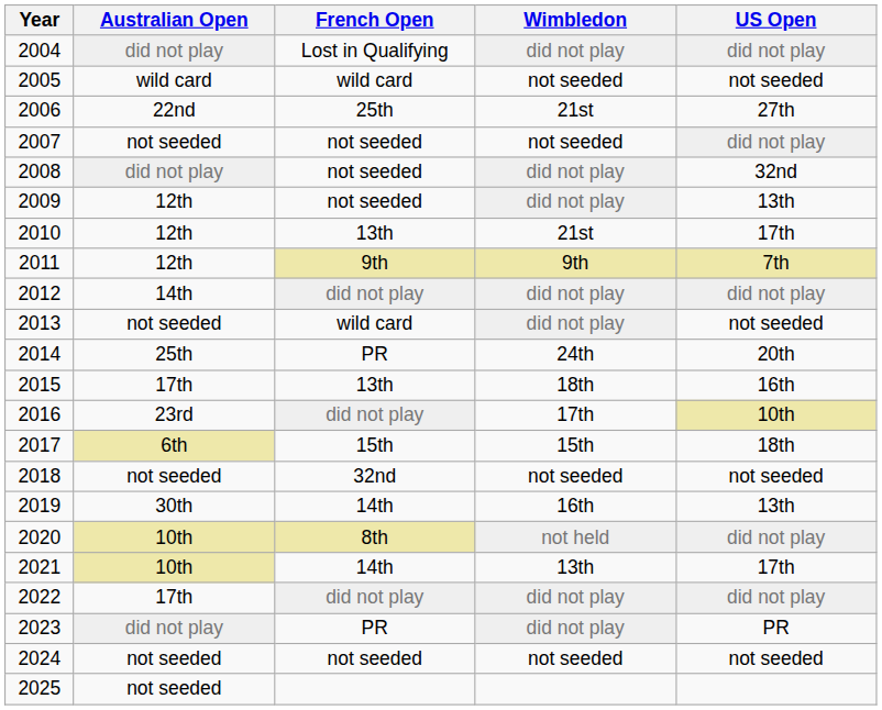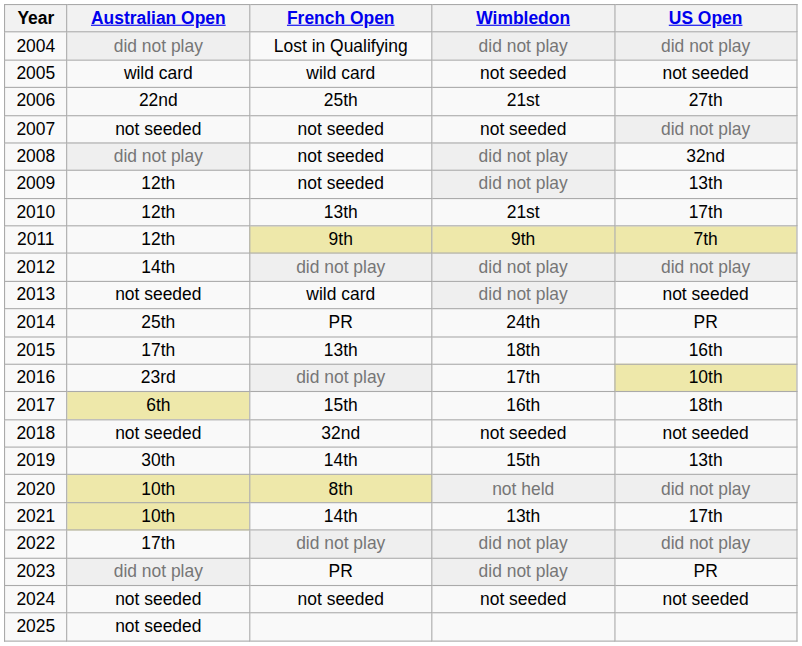 <table class="wikitable" style=text-align:center>
 <tr>
 <th width="50">Year</th>
 <th width="160"><a href='#'>Australian Open</a></th>
 <th width="160"><a href='#'>French Open</a></th>
 <th width="160"><a href='#'>Wimbledon</a></th>
 <th width="160"><a href='#'>US Open</a></th>
 </tr>
 <tr>
 <td>2004</td>
 <td bgcolor=efefef style=color:#767676>did not play</td>
 <td>Lost in Qualifying</td>
 <td bgcolor=efefef style=color:#767676>did not play</td>
 <td bgcolor=efefef style=color:#767676>did not play</td>
 </tr>
 <tr>
 <td>2005</td>
 <td>wild card</td>
 <td>wild card</td>
 <td>not seeded</td>
 <td>not seeded</td>
 </tr>
 <tr>
 <td>2006</td>
 <td>22nd</td>
 <td>25th</td>
 <td>21st</td>
 <td>27th</td>
 </tr>
 <tr>
 <td>2007</td>
 <td>not seeded</td>
 <td>not seeded</td>
 <td>not seeded</td>
 <td bgcolor=efefef style=color:#767676>did not play</td>
 </tr>
 <tr>
 <td>2008</td>
 <td bgcolor=efefef style=color:#767676>did not play</td>
 <td>not seeded</td>
 <td bgcolor=efefef style=color:#767676>did not play</td>
 <td>32nd</td>
 </tr>
 <tr>
 <td>2009</td>
 <td>12th</td>
 <td>not seeded</td>
 <td bgcolor=efefef style=color:#767676>did not play</td>
 <td>13th</td>
 </tr>
 <tr>
 <td>2010</td>
 <td>12th</td>
 <td>13th</td>
 <td>21st</td>
 <td>17th</td>
 </tr>
 <tr>
 <td>2011</td>
 <td>12th</td>
 <td style="background:#eee8aa;">9th</td>
 <td style="background:#eee8aa;">9th</td>
 <td style="background:#eee8aa;">7th</td>
 </tr>
 <tr>
 <td>2012</td>
 <td>14th</td>
 <td bgcolor=efefef style=color:#767676>did not play</td>
 <td bgcolor=efefef style=color:#767676>did not play</td>
 <td bgcolor=efefef style=color:#767676>did not play</td>
 </tr>
 <tr>
 <td>2013</td>
 <td>not seeded</td>
 <td>wild card</td>
 <td bgcolor=efefef style=color:#767676>did not play</td>
 <td>not seeded</td>
 </tr>
 <tr>
 <td>2014</td>
 <td>25th</td>
 <td>PR</td>
 <td>24th</td>
-<td>20th</td>
+<td>PR</td>
 </tr>
 <tr>
 <td>2015</td>
 <td>17th</td>
 <td>13th</td>
 <td>18th</td>
 <td>16th</td>
 </tr>
 <tr>
 <td>2016</td>
 <td>23rd</td>
 <td bgcolor=efefef style=color:#767676>did not play</td>
 <td>17th</td>
 <td style="background:#eee8aa;">10th</td>
 </tr>
 <tr>
 <td>2017</td>
 <td style="background:#eee8aa;">6th</td>
 <td>15th</td>
-<td>15th</td>
+<td>16th</td>
 <td>18th</td>
 </tr>
 <tr>
 <td>2018</td>
 <td>not seeded</td>
 <td>32nd</td>
 <td>not seeded</td>
 <td>not seeded</td>
 </tr>
 <tr>
 <td>2019</td>
 <td>30th</td>
 <td>14th</td>
-<td>16th</td>
+<td>15th</td>
 <td>13th</td>
 </tr>
 <tr>
 <td>2020</td>
 <td style="background:#eee8aa;">10th</td>
 <td style="background:#eee8aa;">8th</td>
 <td bgcolor=efefef style=color:#767676>not held</td>
 <td bgcolor=efefef style=color:#767676>did not play</td>
 </tr>
 <tr>
 <td>2021</td>
 <td style="background:#eee8aa;">10th</td>
 <td>14th</td>
 <td>13th</td>
 <td>17th</td>
 </tr>
 <tr>
 <td>2022</td>
 <td>17th</td>
 <td bgcolor=efefef style=color:#767676>did not play</td>
 <td bgcolor=efefef style=color:#767676>did not play</td>
 <td bgcolor=efefef style=color:#767676>did not play</td>
 </tr>
 <tr>
 <td>2023</td>
 <td bgcolor=efefef style=color:#767676>did not play</td>
 <td>PR</td>
 <td bgcolor=efefef style=color:#767676>did not play</td>
 <td>PR</td>
 </tr>
 <tr>
 <td>2024</td>
 <td>not seeded</td>
 <td>not seeded</td>
 <td>not seeded</td>
 <td>not seeded</td>
 </tr>
 <tr>
 <td>2025</td>
 <td>not seeded</td>
 <td></td>
 <td></td>
 <td></td>
 </tr>
 </table>
